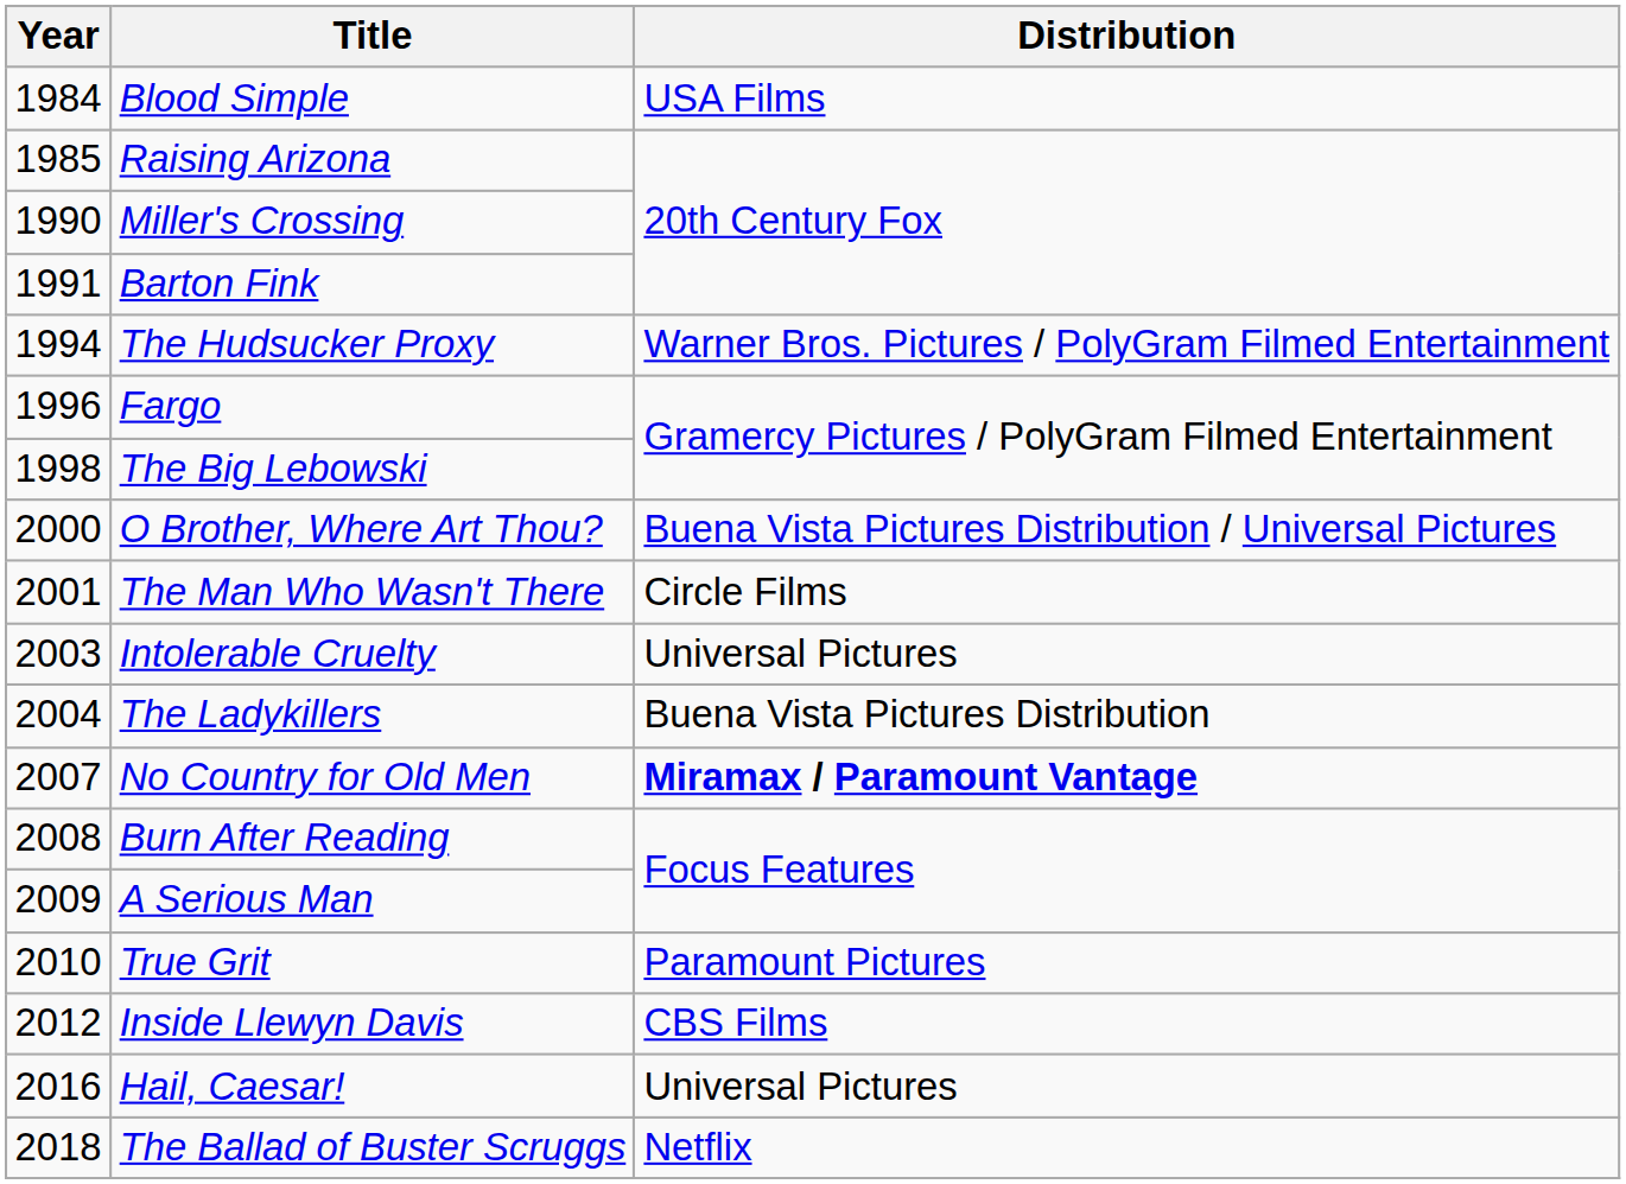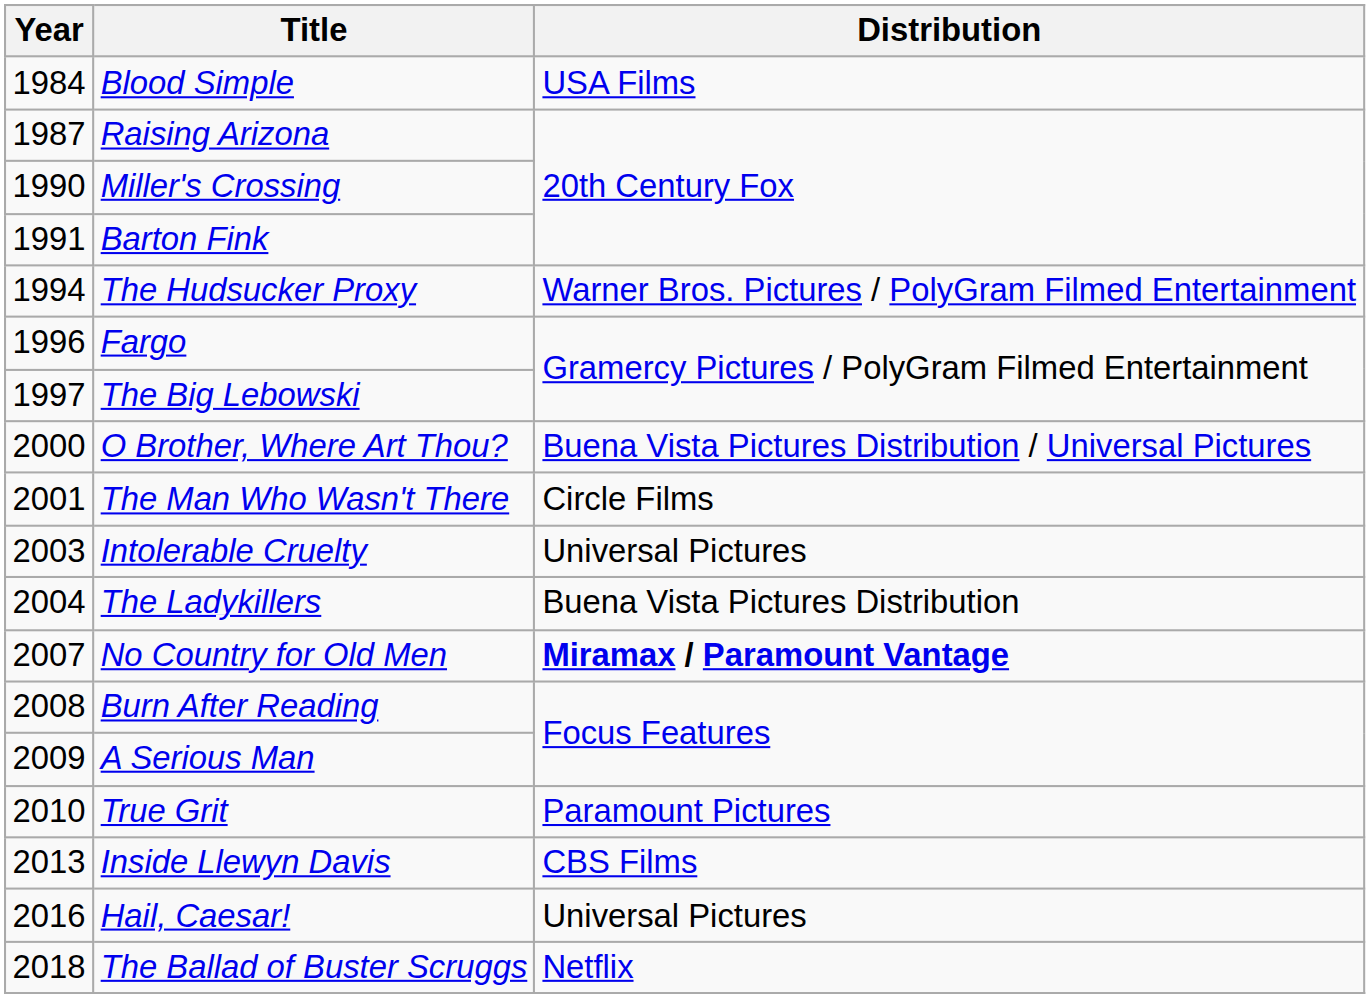 <table class="wikitable">
 <tr>
 <th>Year</th>
 <th>Title</th>
 <th>Distribution</th>
 </tr>
 <tr>
 <td>1984</td>
 <td><em><a href='#'>Blood Simple</a></em></td>
 <td><a href='#'>USA Films</a></td>
 </tr>
 <tr>
-<td>1985</td>
+<td>1987</td>
 <td><em><a href='#'>Raising Arizona</a></em></td>
 <td rowspan=3><a href='#'>20th Century Fox</a></td>
 </tr>
 <tr>
 <td>1990</td>
 <td><em><a href='#'>Miller's Crossing</a></em></td>
 </tr>
 <tr>
 <td>1991</td>
 <td><em><a href='#'>Barton Fink</a></em></td>
 </tr>
 <tr>
 <td>1994</td>
 <td><em><a href='#'>The Hudsucker Proxy</a></em></td>
 <td><a href='#'>Warner Bros. Pictures</a> / <a href='#'>PolyGram Filmed Entertainment</a></td>
 </tr>
 <tr>
 <td>1996</td>
 <td><em><a href='#'>Fargo</a></em></td>
 <td rowspan=2><a href='#'>Gramercy Pictures</a> / PolyGram Filmed Entertainment</td>
 </tr>
 <tr>
-<td>1998</td>
+<td>1997</td>
 <td><em><a href='#'>The Big Lebowski</a></em></td>
 </tr>
 <tr>
 <td>2000</td>
 <td><em><a href='#'>O Brother, Where Art Thou?</a></em></td>
 <td><a href='#'>Buena Vista Pictures Distribution</a> / <a href='#'>Universal Pictures</a></td>
 </tr>
 <tr>
 <td>2001</td>
 <td><em><a href='#'>The Man Who Wasn't There</a></em></td>
 <td>Circle Films</td>
 </tr>
 <tr>
 <td>2003</td>
 <td><em><a href='#'>Intolerable Cruelty</a></em></td>
 <td>Universal Pictures</td>
 </tr>
 <tr>
 <td>2004</td>
 <td><em><a href='#'>The Ladykillers</a></em></td>
 <td>Buena Vista Pictures Distribution</td>
 </tr>
 <tr>
 <td>2007</td>
 <td><em><a href='#'>No Country for Old Men</a></em></td>
 <td><strong><a href='#'>Miramax</a> / <a href='#'>Paramount Vantage</a></strong></td>
 </tr>
 <tr>
 <td>2008</td>
 <td><em><a href='#'>Burn After Reading</a></em></td>
 <td rowspan=2><a href='#'>Focus Features</a></td>
 </tr>
 <tr>
 <td>2009</td>
 <td><em><a href='#'>A Serious Man</a></em></td>
 </tr>
 <tr>
 <td>2010</td>
 <td><em><a href='#'>True Grit</a></em></td>
 <td><a href='#'>Paramount Pictures</a></td>
 </tr>
 <tr>
-<td>2012</td>
+<td>2013</td>
 <td><em><a href='#'>Inside Llewyn Davis</a></em></td>
 <td><a href='#'>CBS Films</a></td>
 </tr>
 <tr>
 <td>2016</td>
 <td><em><a href='#'>Hail, Caesar!</a></em></td>
 <td>Universal Pictures</td>
 </tr>
 <tr>
 <td>2018</td>
 <td><em><a href='#'>The Ballad of Buster Scruggs</a></em></td>
 <td><a href='#'>Netflix</a></td>
 </tr>
 <tr>
 </tr>
 </table>
